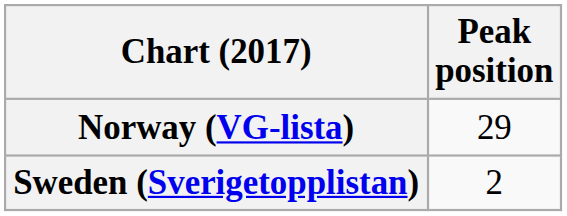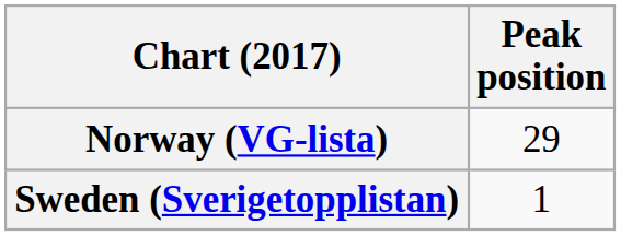 <table class="wikitable sortable plainrowheaders" style="text-align:center">
 <tr>
 <th>Chart (2017)</th>
 <th>Peak<br>position</th>
 </tr>
 <tr>
 <th scope="row">Norway (<a href='#'>VG-lista</a>)</th>
 <td>29</td>
 </tr>
 <tr>
 <th scope="row">Sweden (<a href='#'>Sverigetopplistan</a>)</th>
-<td>2</td>
+<td>1</td>
 </tr>
 </table>
